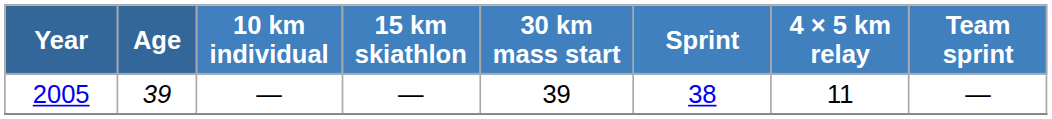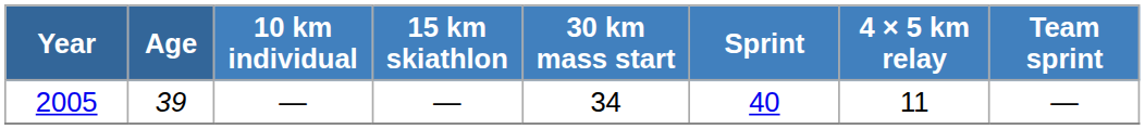 <table class="wikitable" style="font-size:95%; text-align:center; border:grey solid 1px; border-collapse:collapse; background:#ffffff;">
 <tr>
 <th style="background-color:#369; color:white; width:60px;"> Year </th>
 <th style="background-color:#369; color:white; width:40px;"> Age </th>
 <th style="background-color:#4180be; color:white; width:75px;"> 10 km <br> individual </th>
 <th style="background-color:#4180be; color:white; width:75px;"> 15 km <br> skiathlon </th>
 <th style="background-color:#4180be; color:white; width:75px;"> 30 km <br> mass start </th>
 <th style="background-color:#4180be; color:white; width:75px;"> Sprint </th>
 <th style="background-color:#4180be; color:white; width:75px;"> 4 × 5 km <br> relay </th>
 <th style="background-color:#4180be; color:white; width:75px;"> Team <br> sprint </th>
 </tr>
 <tr>
 <td><a href='#'>2005</a></td>
 <td><em>39</em></td>
 <td>—</td>
 <td>—</td>
-<td>39</td>
-<td><a href='#'>38</a></td>
+<td>34</td>
+<td><a href='#'>40</a></td>
 <td>11</td>
 <td>—</td>
 </tr>
 <tr>
 </tr>
 </table>
